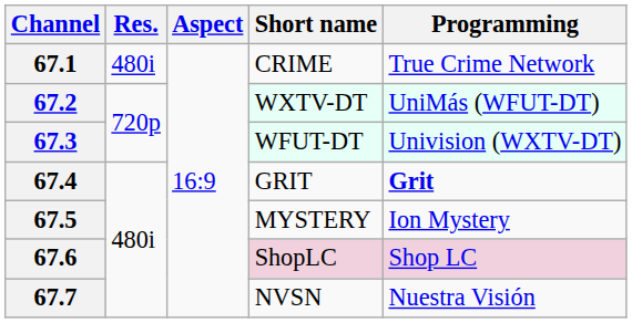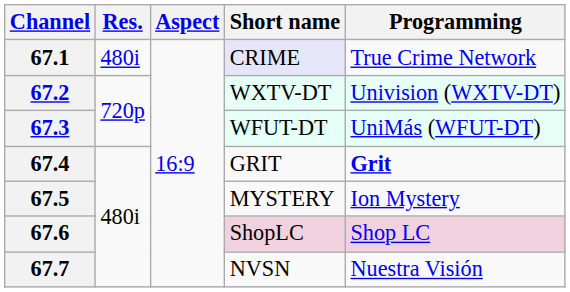 <table class="wikitable">
 <tr>
 <th scope = "col"><a href='#'>Channel</a></th>
 <th scope = "col"><a href='#'>Res.</a></th>
 <th scope = "col"><a href='#'>Aspect</a></th>
 <th scope = "col">Short name</th>
 <th scope = "col">Programming</th>
 </tr>
 <tr>
 <th scope = "row">67.1</th>
 <td><a href='#'>480i</a></td>
 <td rowspan=7><a href='#'>16:9</a></td>
-<td>CRIME</td>
+<td style="background: lavender;">CRIME</td>
 <td><a href='#'>True Crime Network</a></td>
 </tr>
 <tr>
 <th scope = "row"><a href='#'>67.2</a></th>
 <td rowspan=2><a href='#'>720p</a></td>
 <td style="background-color: #E6FFF7;">WXTV-DT</td>
-<td style="background-color: #E6FFF7;"><a href='#'>UniMás</a> (<a href='#'>WFUT-DT</a>)</td>
+<td style="background-color: #E6FFF7;"><a href='#'>Univision</a> (<a href='#'>WXTV-DT</a>)</td>
 </tr>
 <tr>
 <th scope = "row"><a href='#'>67.3</a></th>
 <td style="background-color: #E6FFF7;">WFUT-DT</td>
-<td style="background-color: #E6FFF7;"><a href='#'>Univision</a> (<a href='#'>WXTV-DT</a>)</td>
+<td style="background-color: #E6FFF7;"><a href='#'>UniMás</a> (<a href='#'>WFUT-DT</a>)</td>
 </tr>
 <tr>
 <th scope = "row">67.4</th>
 <td rowspan=4>480i</td>
 <td>GRIT</td>
 <td><strong><a href='#'>Grit</a></strong></td>
 </tr>
 <tr>
 <th scope = "row">67.5</th>
 <td>MYSTERY</td>
 <td><a href='#'>Ion Mystery</a></td>
 </tr>
 <tr>
 <th scope = "row">67.6</th>
 <td style="background-color: #f2d1de;">ShopLC</td>
 <td style="background-color: #f2d1de;"><a href='#'>Shop LC</a> </td>
 </tr>
 <tr>
 <th scope = "row">67.7</th>
 <td>NVSN</td>
 <td><a href='#'>Nuestra Visión</a></td>
 </tr>
 </table>
